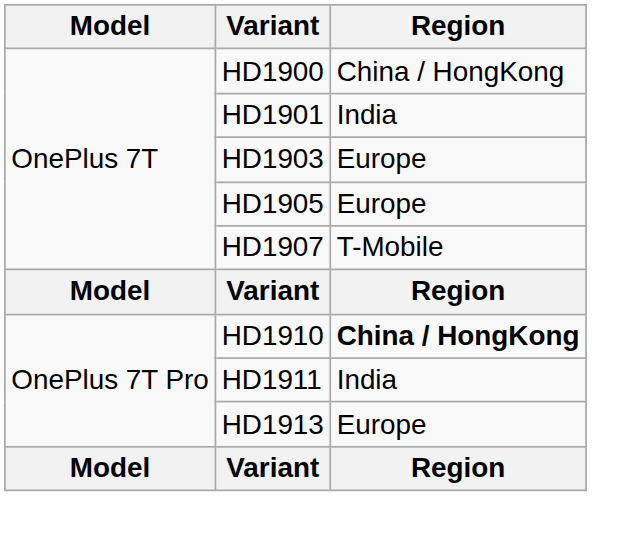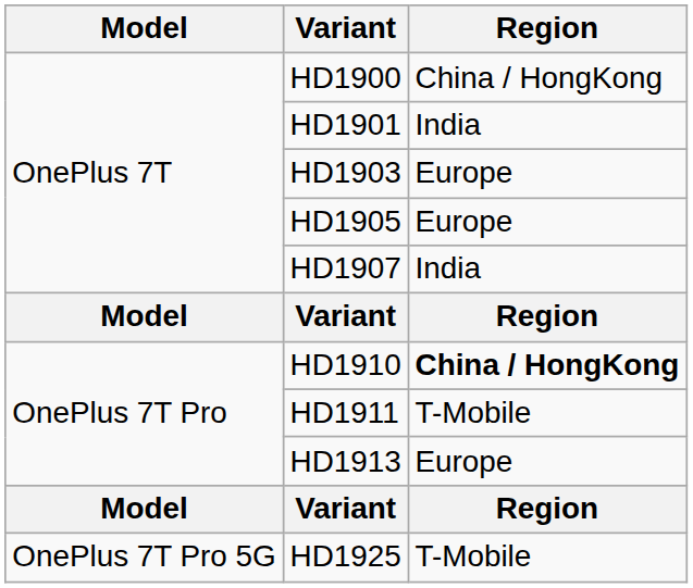 <table class="wikitable">
 <tr>
 <th>Model</th>
 <th>Variant</th>
 <th>Region</th>
 </tr>
 <tr>
 <td rowspan="5">OnePlus 7T</td>
 <td>HD1900</td>
 <td>China / HongKong</td>
 </tr>
 <tr>
 <td>HD1901</td>
 <td>India</td>
 </tr>
 <tr>
 <td>HD1903</td>
 <td>Europe</td>
 </tr>
 <tr>
 <td>HD1905</td>
 <td>Europe</td>
 </tr>
 <tr>
 <td>HD1907</td>
-<td>T-Mobile</td>
+<td>India</td>
 </tr>
 <tr>
 <th>Model</th>
 <th>Variant</th>
 <th>Region</th>
 </tr>
 <tr>
 <td rowspan="3">OnePlus 7T Pro</td>
 <td>HD1910</td>
 <td><strong>China / HongKong</strong></td>
 </tr>
 <tr>
 <td>HD1911</td>
-<td>India</td>
+<td>T-Mobile</td>
 </tr>
 <tr>
 <td>HD1913</td>
 <td>Europe</td>
 </tr>
 <tr>
 <th>Model</th>
 <th>Variant</th>
 <th>Region</th>
 </tr>
+<tr>
+<td>OnePlus 7T Pro 5G</td>
+<td>HD1925</td>
+<td>T-Mobile</td>
+</tr>
 </table>
